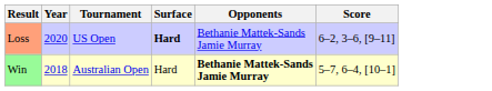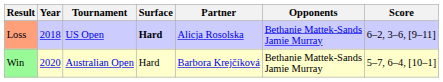 <table class="sortable wikitable">
 <tr>
 <th>Result</th>
 <th>Year</th>
 <th>Tournament</th>
 <th>Surface</th>
+<th>Partner</th>
 <th>Opponents</th>
 <th class="unsortable">Score</th>
 </tr>
 <tr style="background:#ccf;">
 <td style="background:#ffa07a;">Loss</td>
-<td><a href='#'>2020</a></td>
+<td><a href='#'>2018</a></td>
 <td><a href='#'>US Open</a></td>
 <td><strong>Hard</strong></td>
+<td> <a href='#'>Alicja Rosolska</a></td>
 <td> <a href='#'>Bethanie Mattek-Sands</a><br> <a href='#'>Jamie Murray</a></td>
 <td>6–2, 3–6, [9–11]</td>
 </tr>
 <tr style="background:#ffffcc;">
 <td style="background:#98fb98;">Win</td>
-<td><a href='#'>2018</a></td>
+<td><a href='#'>2020</a></td>
 <td><a href='#'>Australian Open</a></td>
 <td>Hard</td>
-<td><strong> Bethanie Mattek-Sands<br> Jamie Murray</strong></td>
+<td> <a href='#'>Barbora Krejčíková</a></td>
+<td> Bethanie Mattek-Sands<br> Jamie Murray</td>
 <td>5–7, 6–4, [10–1]</td>
 </tr>
 </table>
